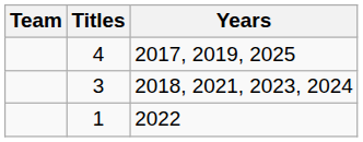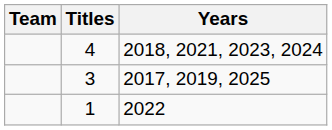 <table class="wikitable sortable" style="text-align:center">
 <tr>
 <th>Team</th>
 <th>Titles</th>
 <th>Years</th>
 </tr>
 <tr>
 <td style=></td>
 <td>4</td>
-<td align=left>2017, 2019, 2025</td>
+<td align=left>2018, 2021, 2023, 2024</td>
 </tr>
 <tr>
 <td style=></td>
 <td>3</td>
-<td align=left>2018, 2021, 2023, 2024</td>
+<td align=left>2017, 2019, 2025</td>
 </tr>
 <tr>
 <td style=></td>
 <td>1</td>
 <td align=left>2022</td>
 </tr>
 </table>
